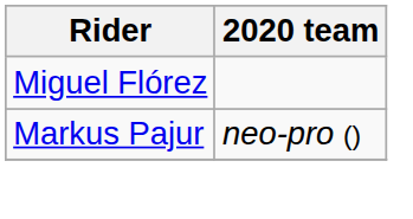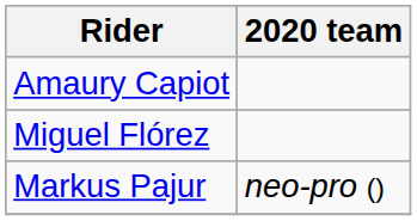 <table class="wikitable">
 <tr>
 <th>Rider</th>
 <th>2020 team</th>
+</tr>
+<tr>
+<td><a href='#'>Amaury Capiot</a></td>
+<td></td>
 </tr>
 <tr>
 <td><a href='#'>Miguel Flórez</a></td>
 <td></td>
 </tr>
 <tr>
 <td><a href='#'>Markus Pajur</a></td>
 <td><em>neo-pro</em> <small>()</small></td>
 </tr>
 <tr>
 </tr>
 </table>
